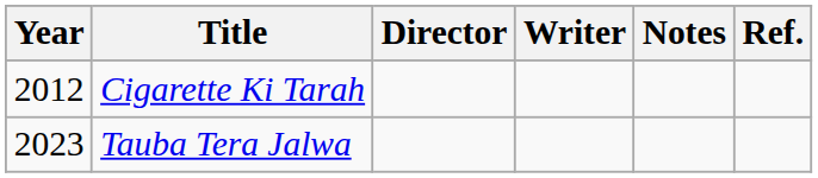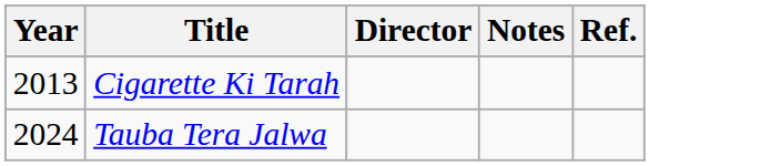 <table class="wikitable sortable">
 <tr>
 <th>Year</th>
 <th>Title</th>
 <th>Director</th>
-<th>Writer</th>
 <th>Notes</th>
 <th>Ref.</th>
 </tr>
 <tr>
-<td>2012</td>
+<td>2013</td>
 <td><em><a href='#'>Cigarette Ki Tarah</a></em></td>
-<td></td>
 <td></td>
 <td></td>
 <td></td>
 </tr>
 <tr>
-<td>2023</td>
+<td>2024</td>
 <td><em><a href='#'>Tauba Tera Jalwa</a></em></td>
-<td></td>
 <td></td>
 <td></td>
 <td></td>
 </tr>
 </table>
